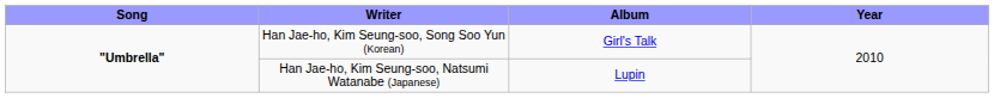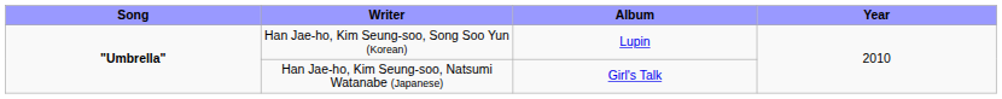 <table class="wikitable" style="margin:0.5em auto; clear:both; text-align:center; width:100%">
 <tr>
 <th width="500" style="background: #99F;">Song</th>
 <th width="500" style="background: #99F;">Writer</th>
 <th width="500" style="background: #99F;">Album</th>
 <th width="500" style="background: #99F;">Year</th>
 </tr>
 <tr>
 <td rowspan="2"><strong>"Umbrella"</strong></td>
 <td>Han Jae-ho, Kim Seung-soo, Song Soo Yun <small>(Korean)</small></td>
-<td><a href='#'>Girl's Talk</a></td>
+<td><a href='#'>Lupin</a></td>
 <td rowspan="2">2010</td>
 </tr>
 <tr>
 <td>Han Jae-ho, Kim Seung-soo, Natsumi Watanabe <small>(Japanese)</small></td>
-<td><a href='#'>Lupin</a></td>
+<td><a href='#'>Girl's Talk</a></td>
 </tr>
 </table>
